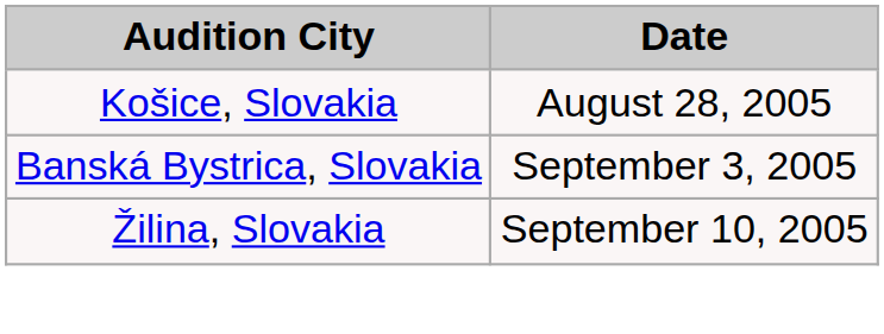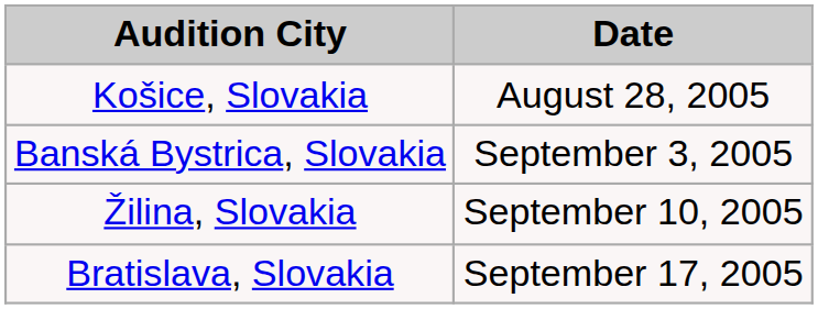 <table class="wikitable">
 <tr style="text-align:Center; background:#ccc;">
 <td><strong>Audition City</strong></td>
 <td><strong>Date</strong></td>
 </tr>
 <tr style="text-align:center; background:#faf6f6;">
 <td><a href='#'>Košice</a>, <a href='#'>Slovakia</a></td>
 <td>August 28, 2005</td>
 </tr>
 <tr style="text-align:center; background:#faf6f6;">
 <td><a href='#'>Banská Bystrica</a>, <a href='#'>Slovakia</a></td>
 <td>September 3, 2005</td>
 </tr>
 <tr style="text-align:center; background:#faf6f6;">
 <td><a href='#'>Žilina</a>, <a href='#'>Slovakia</a></td>
 <td>September 10, 2005</td>
 </tr>
+<tr style="text-align:center; background:#faf6f6;">
+<td><a href='#'>Bratislava</a>, <a href='#'>Slovakia</a></td>
+<td>September 17, 2005</td>
+</tr>
 </table>
